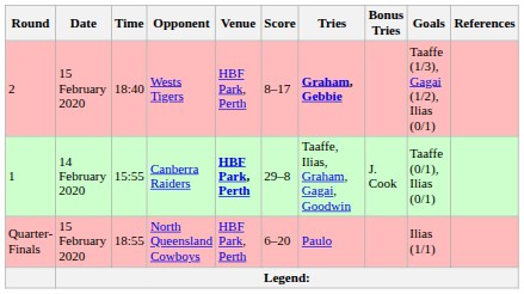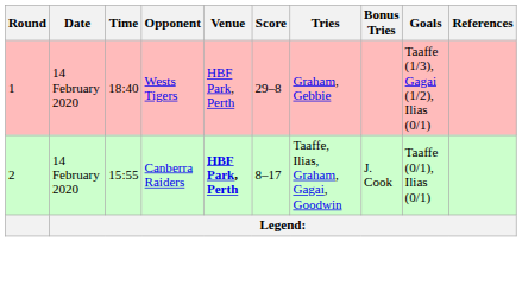 <table class="wikitable" width="100%">
 <tr>
 <th>Round</th>
 <th width="100">Date</th>
 <th>Time</th>
 <th>Opponent</th>
 <th width="150">Venue</th>
 <th width="50">Score</th>
 <th width="285">Tries</th>
 <th>Bonus Tries</th>
 <th width="155">Goals</th>
 <th>References</th>
 </tr>
 <tr bgcolor="#FFBBBB">
-<td>2</td>
-<td>15 February 2020</td>
+<td>1</td>
+<td>14 February 2020</td>
 <td>18:40</td>
 <td> <a href='#'>Wests Tigers</a></td>
 <td><a href='#'>HBF Park</a>, <a href='#'>Perth</a></td>
-<td>8–17</td>
-<td><strong><a href='#'>Graham</a>, <a href='#'>Gebbie</a></strong></td>
+<td>29–8</td>
+<td><a href='#'>Graham</a>, <a href='#'>Gebbie</a></td>
 <td></td>
 <td>Taaffe (1/3), <a href='#'>Gagai</a> (1/2), Ilias (0/1)</td>
 <td></td>
 </tr>
 <tr bgcolor="#CCFFCC">
-<td>1</td>
+<td>2</td>
 <td>14 February 2020</td>
 <td>15:55</td>
 <td> <a href='#'>Canberra Raiders</a></td>
 <td><strong><a href='#'>HBF Park</a>, <a href='#'>Perth</a></strong></td>
-<td>29–8</td>
+<td>8–17</td>
 <td>Taaffe, Ilias, <a href='#'>Graham</a>, <a href='#'>Gagai</a>, <a href='#'>Goodwin</a></td>
 <td>J. Cook</td>
 <td>Taaffe (0/1), Ilias (0/1)</td>
-<td></td>
-</tr>
-<tr bgcolor="#FFBBBB">
-<td>Quarter-Finals</td>
-<td>15 February 2020</td>
-<td>18:55</td>
-<td> <a href='#'>North Queensland Cowboys</a></td>
-<td><a href='#'>HBF Park</a>, <a href='#'>Perth</a></td>
-<td>6–20</td>
-<td><a href='#'>Paulo</a></td>
-<td></td>
-<td>Ilias (1/1)</td>
 <td></td>
 </tr>
 <tr>
 <th></th>
 <th colspan="9"><strong>Legend</strong>:   </th>
 </tr>
 </table>
